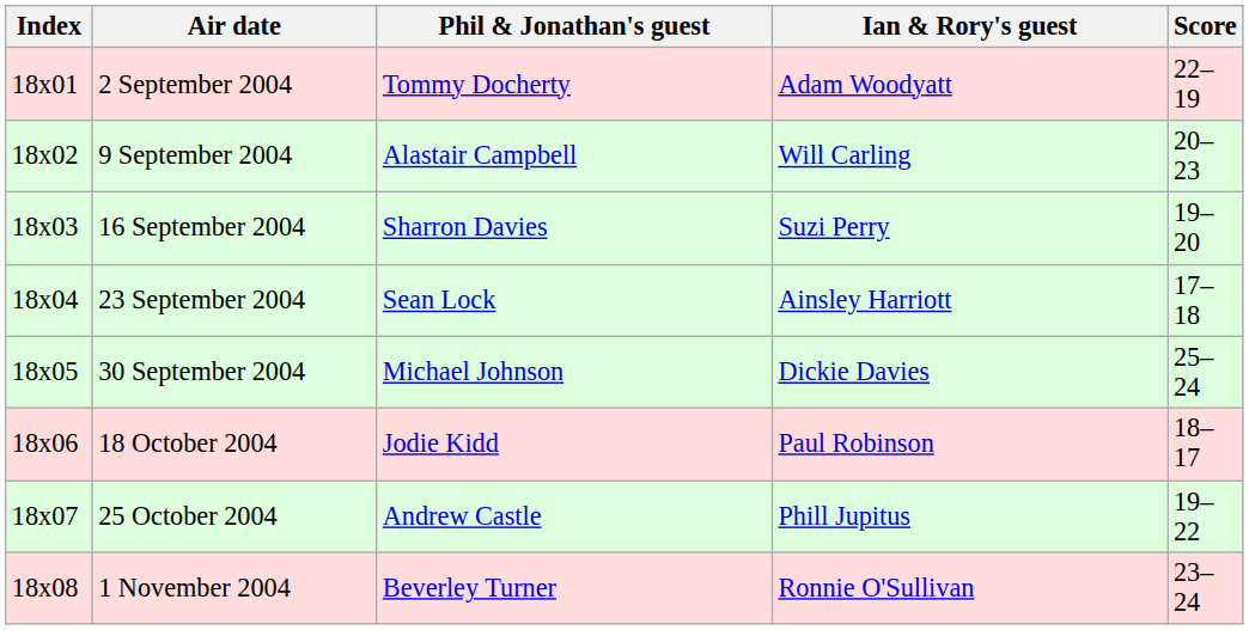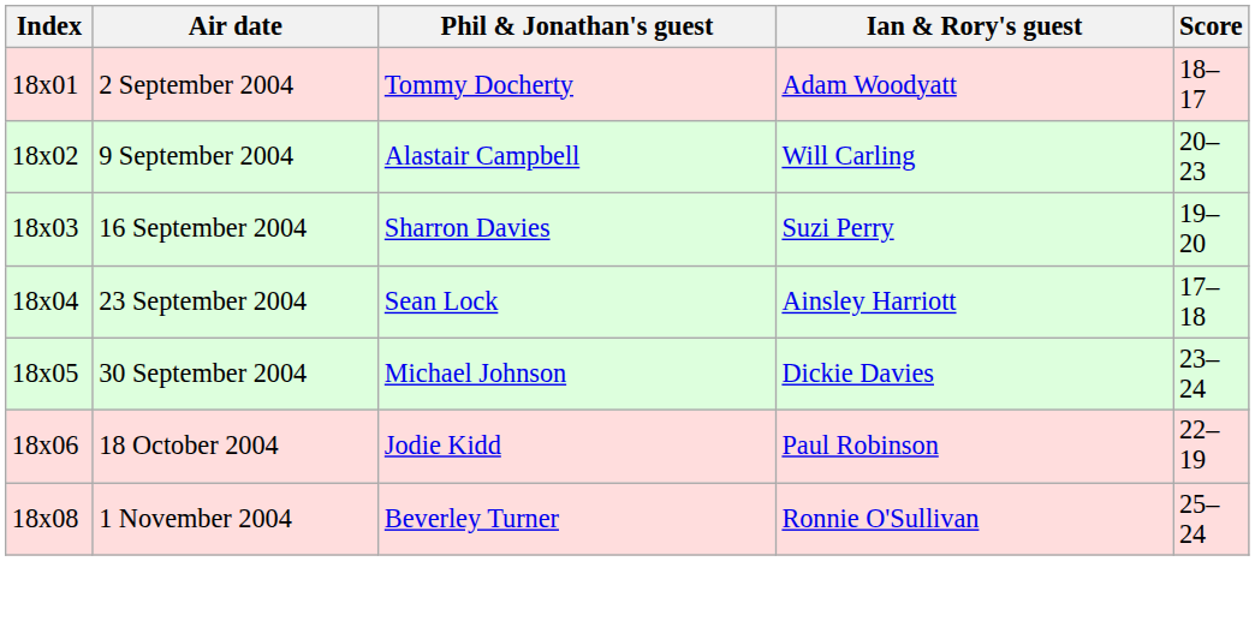 <table class="wikitable" style="width:745px;">
 <tr>
 <th style="width:7%;">Index</th>
 <th style="width:23%;">Air date</th>
 <th style="width:32%;">Phil & Jonathan's guest</th>
 <th style="width:32%;">Ian & Rory's guest</th>
 <th style="width:7%;">Score</th>
 </tr>
 <tr style="background:#fdd;">
 <td>18x01</td>
 <td>2 September 2004</td>
 <td><a href='#'>Tommy Docherty</a></td>
 <td><a href='#'>Adam Woodyatt</a></td>
-<td>22–19</td>
+<td>18–17</td>
 </tr>
 <tr style="background:#dfd;">
 <td>18x02</td>
 <td>9 September 2004</td>
 <td><a href='#'>Alastair Campbell</a></td>
 <td><a href='#'>Will Carling</a></td>
 <td>20–23</td>
 </tr>
 <tr style="background:#dfd;">
 <td>18x03</td>
 <td>16 September 2004</td>
 <td><a href='#'>Sharron Davies</a></td>
 <td><a href='#'>Suzi Perry</a></td>
 <td>19–20</td>
 </tr>
 <tr style="background:#dfd;">
 <td>18x04</td>
 <td>23 September 2004</td>
 <td><a href='#'>Sean Lock</a></td>
 <td><a href='#'>Ainsley Harriott</a></td>
 <td>17–18</td>
 </tr>
 <tr style="background:#dfd;">
 <td>18x05</td>
 <td>30 September 2004</td>
 <td><a href='#'>Michael Johnson</a></td>
 <td><a href='#'>Dickie Davies</a></td>
-<td>25–24</td>
+<td>23–24</td>
 </tr>
 <tr style="background:#fdd;">
 <td>18x06</td>
 <td>18 October 2004</td>
 <td><a href='#'>Jodie Kidd</a></td>
 <td><a href='#'>Paul Robinson</a></td>
-<td>18–17</td>
-</tr>
-<tr style="background:#dfd;">
-<td>18x07</td>
-<td>25 October 2004</td>
-<td><a href='#'>Andrew Castle</a></td>
-<td><a href='#'>Phill Jupitus</a></td>
-<td>19–22</td>
+<td>22–19</td>
 </tr>
 <tr style="background:#fdd;">
 <td>18x08</td>
 <td>1 November 2004</td>
 <td><a href='#'>Beverley Turner</a></td>
 <td><a href='#'>Ronnie O'Sullivan</a></td>
-<td>23–24</td>
+<td>25–24</td>
 </tr>
 </table>
